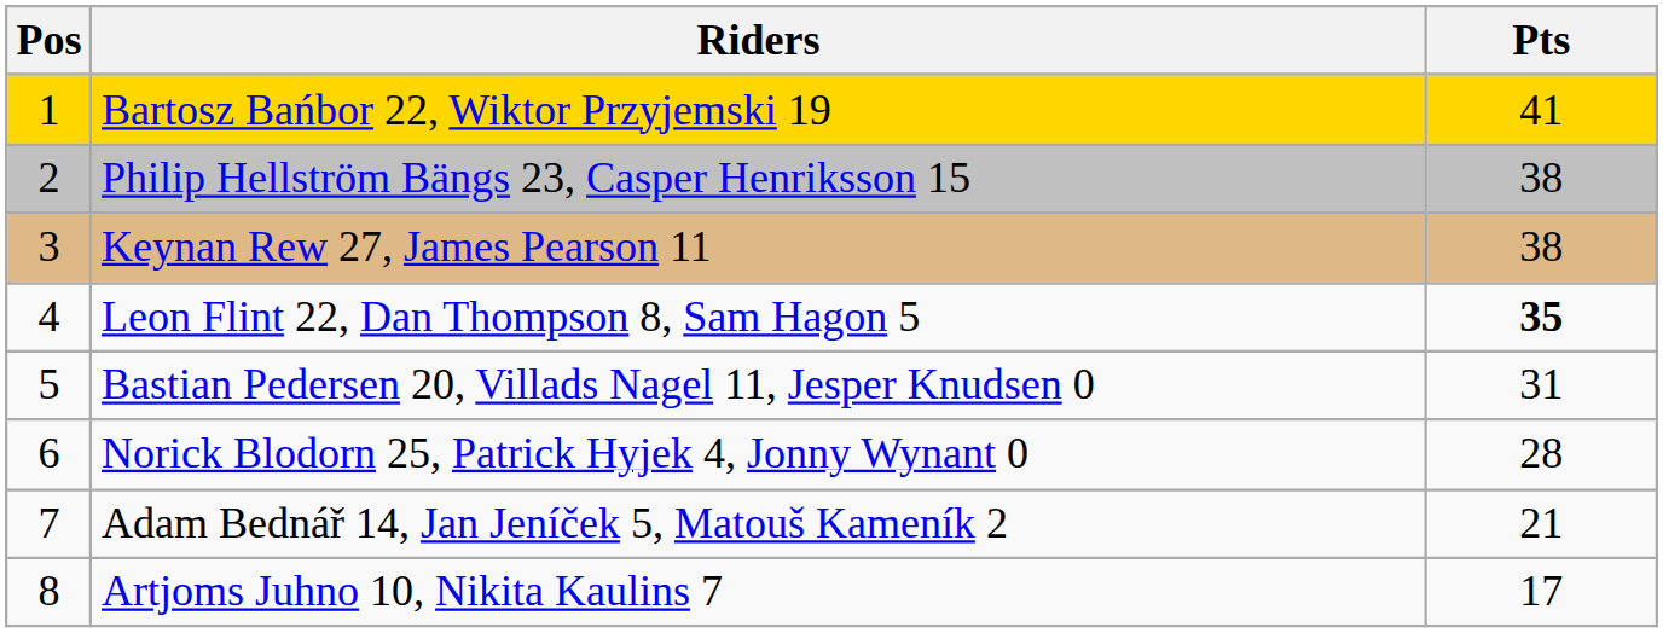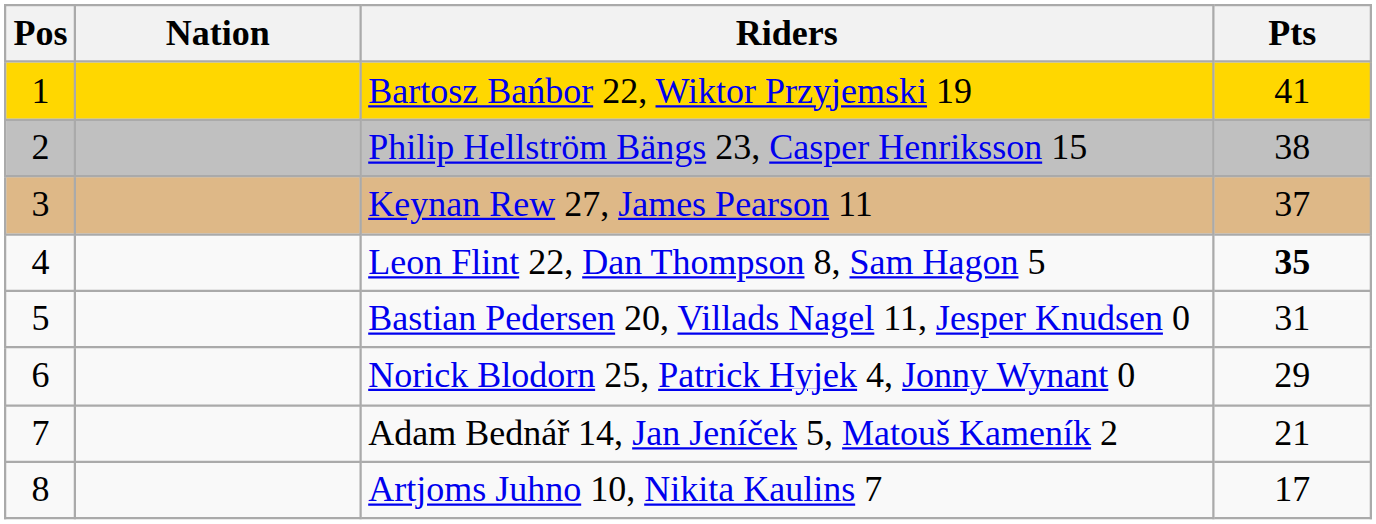 <table class="wikitable" style="font-size: 100%">
 <tr>
 <th width=20>Pos</th>
+<th width=150>Nation</th>
 <th width=500>Riders</th>
 <th width=80>Pts</th>
 </tr>
 <tr align=center style="background-color: gold;">
 <td>1</td>
+<td align="left"></td>
 <td align="left"><a href='#'>Bartosz Bańbor</a> 22, <a href='#'>Wiktor Przyjemski</a> 19</td>
 <td>41</td>
 </tr>
 <tr align=center style="background-color: silver;">
 <td>2</td>
+<td align="left"></td>
 <td align="left"><a href='#'>Philip Hellström Bängs</a> 23, <a href='#'>Casper Henriksson</a> 15</td>
 <td>38</td>
 </tr>
 <tr align=center style="background-color: #DEB887;">
 <td>3</td>
+<td align="left"></td>
 <td align="left"><a href='#'>Keynan Rew</a> 27, <a href='#'>James Pearson</a> 11</td>
-<td>38</td>
+<td>37</td>
 </tr>
 <tr align=center>
 <td>4</td>
+<td align="left"></td>
 <td align="left"><a href='#'>Leon Flint</a> 22, <a href='#'>Dan Thompson</a> 8, <a href='#'>Sam Hagon</a> 5</td>
 <td><strong>35</strong></td>
 </tr>
 <tr align=center>
 <td>5</td>
+<td align="left"></td>
 <td align="left"><a href='#'>Bastian Pedersen</a> 20, <a href='#'>Villads Nagel</a> 11, <a href='#'>Jesper Knudsen</a> 0</td>
 <td>31</td>
 </tr>
 <tr align=center>
 <td>6</td>
+<td align="left"></td>
 <td align="left"><a href='#'>Norick Blodorn</a> 25, <a href='#'>Patrick Hyjek</a> 4, <a href='#'>Jonny Wynant</a> 0</td>
-<td>28</td>
+<td>29</td>
 </tr>
 <tr align=center>
 <td>7</td>
+<td align="left"></td>
 <td align="left">Adam Bednář 14, <a href='#'>Jan Jeníček</a> 5, <a href='#'>Matouš Kameník</a> 2</td>
 <td>21</td>
 </tr>
 <tr align=center>
 <td>8</td>
+<td align="left"></td>
 <td align="left"><a href='#'>Artjoms Juhno</a> 10, <a href='#'>Nikita Kaulins</a> 7</td>
 <td>17</td>
 </tr>
 </table>
